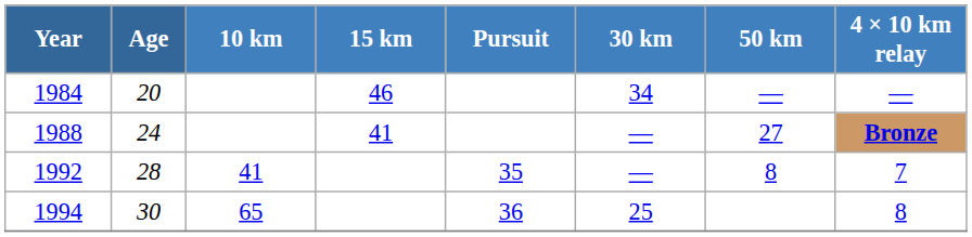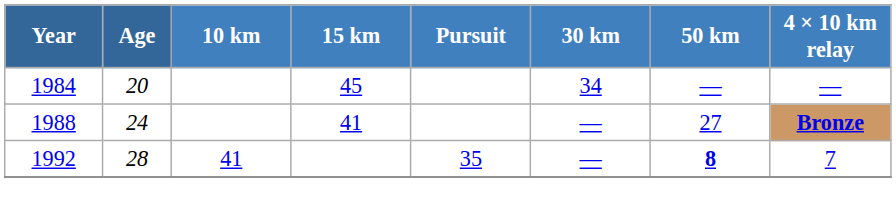 <table class="wikitable" style="font-size:95%; text-align:center; border:grey solid 1px; border-collapse:collapse; background:#ffffff;">
 <tr>
 <th style="background-color:#369; color:white; width:60px;"> Year </th>
 <th style="background-color:#369; color:white; width:40px;"> Age </th>
 <th style="background-color:#4180be; color:white; width:75px;"> 10 km </th>
 <th style="background-color:#4180be; color:white; width:75px;"> 15 km </th>
 <th style="background-color:#4180be; color:white; width:75px;"> Pursuit </th>
 <th style="background-color:#4180be; color:white; width:75px;"> 30 km </th>
 <th style="background-color:#4180be; color:white; width:75px;"> 50 km </th>
 <th style="background-color:#4180be; color:white; width:75px;"> 4 × 10 km <br> relay </th>
 </tr>
 <tr>
 <td><a href='#'>1984</a></td>
 <td><em>20</em></td>
 <td></td>
-<td><a href='#'>46</a></td>
+<td><a href='#'>45</a></td>
 <td></td>
 <td><a href='#'>34</a></td>
 <td><a href='#'>—</a></td>
 <td><a href='#'>—</a></td>
 </tr>
 <tr>
 <td><a href='#'>1988</a></td>
 <td><em>24</em></td>
 <td></td>
 <td><a href='#'>41</a></td>
 <td></td>
 <td><a href='#'>—</a></td>
 <td><a href='#'>27</a></td>
 <td bgcolor="cc9966"><a href='#'><strong>Bronze</strong></a></td>
 </tr>
 <tr>
 <td><a href='#'>1992</a></td>
 <td><em>28</em></td>
 <td><a href='#'>41</a></td>
 <td></td>
 <td><a href='#'>35</a></td>
 <td><a href='#'>—</a></td>
-<td><a href='#'>8</a></td>
+<td><strong><a href='#'>8</a></strong></td>
 <td><a href='#'>7</a></td>
-</tr>
-<tr>
-<td><a href='#'>1994</a></td>
-<td><em>30</em></td>
-<td><a href='#'>65</a></td>
-<td></td>
-<td><a href='#'>36</a></td>
-<td><a href='#'>25</a></td>
-<td><a href='#'></a></td>
-<td><a href='#'>8</a></td>
 </tr>
 <tr>
 </tr>
 </table>
